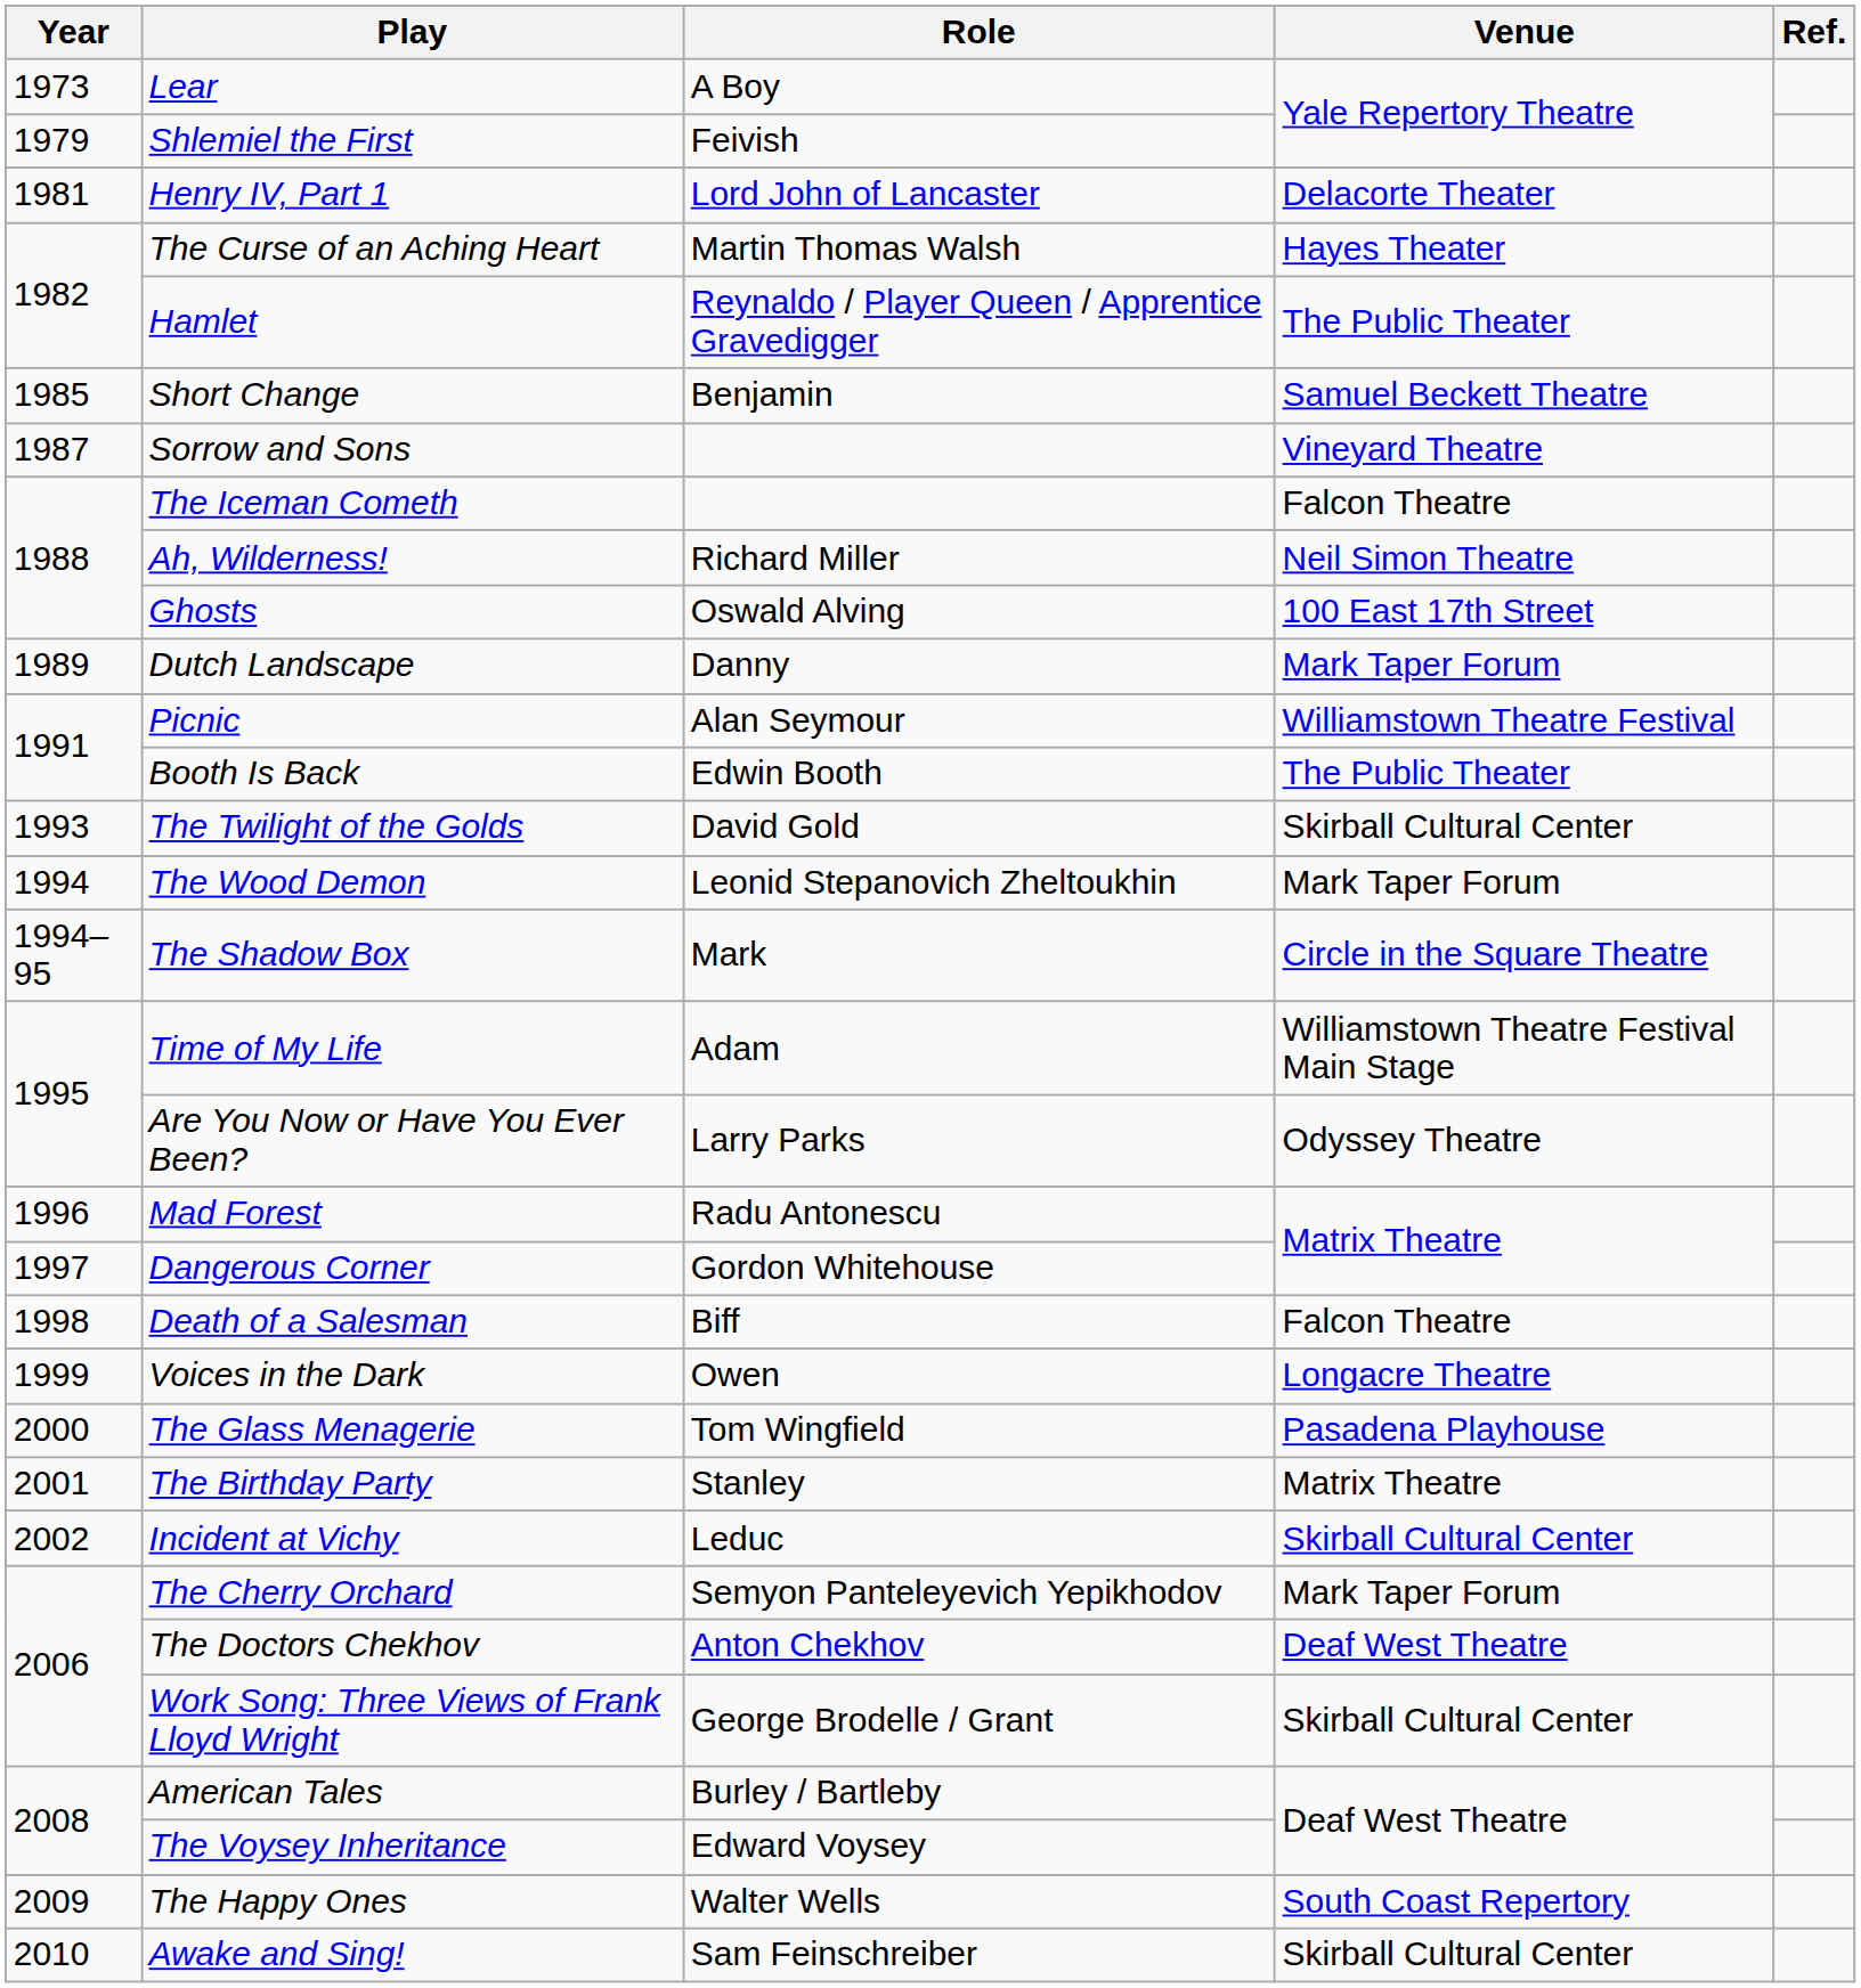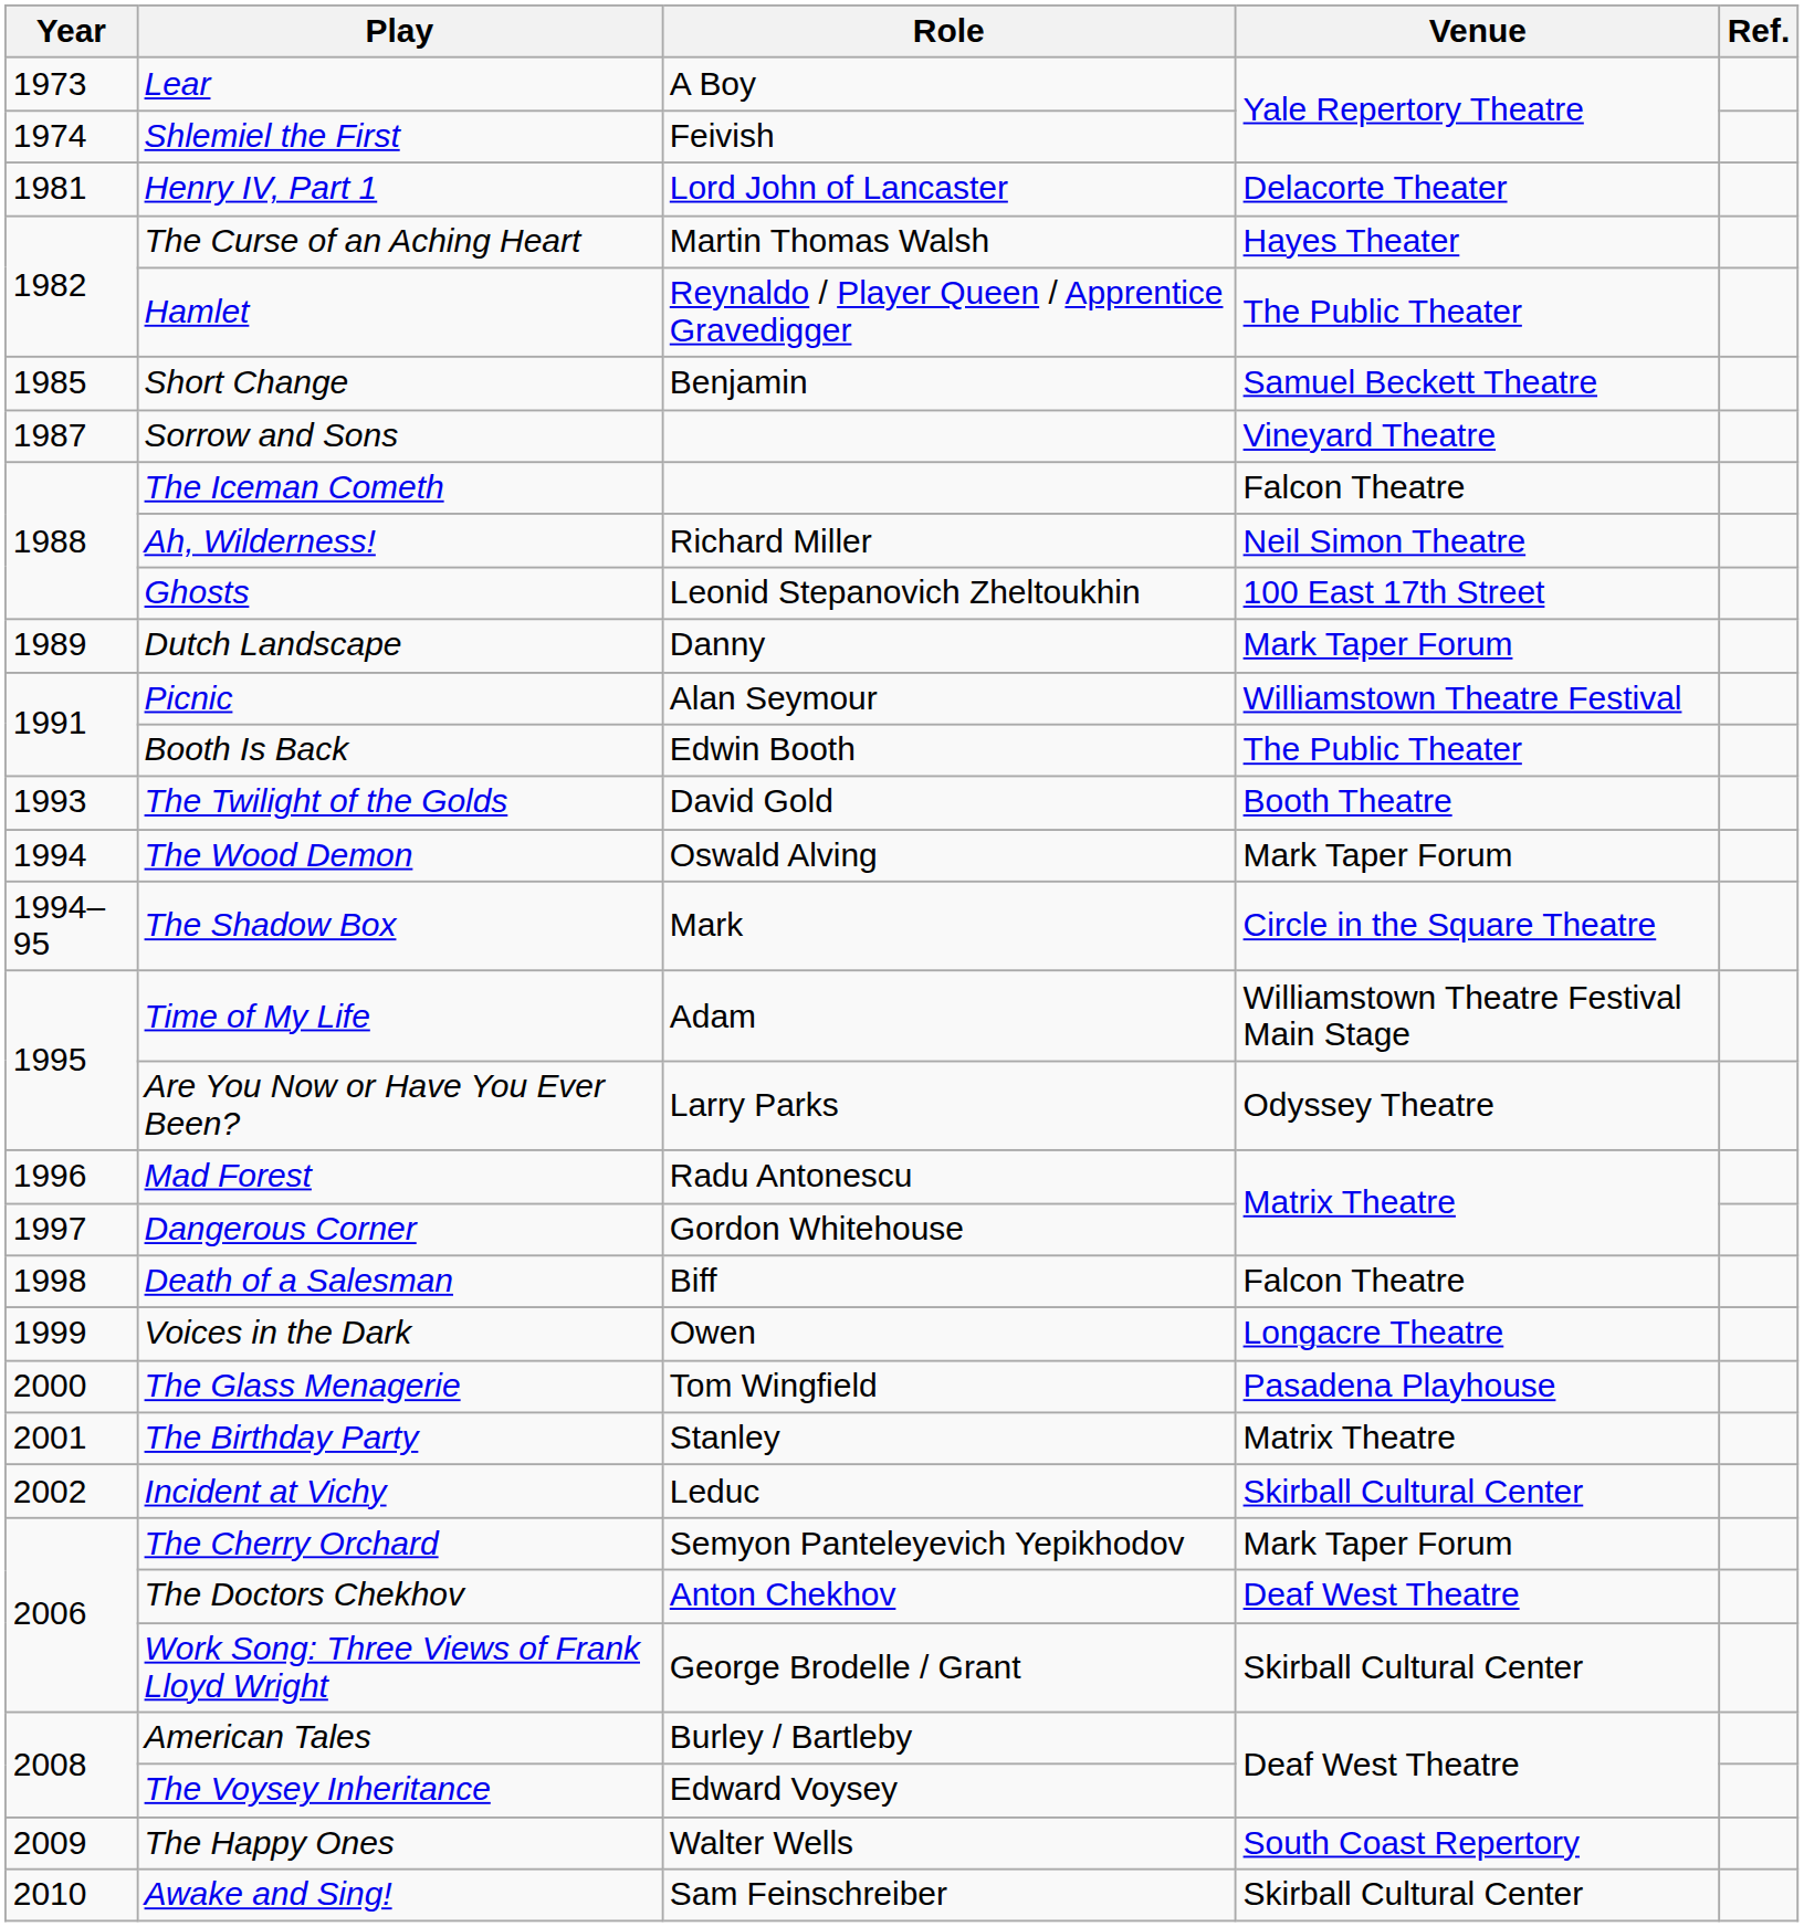 <table class="wikitable sortable">
 <tr>
 <th>Year</th>
 <th>Play</th>
 <th>Role</th>
 <th>Venue</th>
 <th>Ref.</th>
 </tr>
 <tr>
 <td>1973</td>
 <td><em><a href='#'>Lear</a></em></td>
 <td>A Boy</td>
 <td rowspan="2"><a href='#'>Yale Repertory Theatre</a></td>
 <td></td>
 </tr>
 <tr>
-<td>1979</td>
+<td>1974</td>
 <td><em><a href='#'>Shlemiel the First</a></em></td>
 <td>Feivish</td>
 <td></td>
 </tr>
 <tr>
 <td>1981</td>
 <td><em><a href='#'>Henry IV, Part 1</a></em></td>
 <td><a href='#'>Lord John of Lancaster</a></td>
 <td><a href='#'>Delacorte Theater</a></td>
 <td></td>
 </tr>
 <tr>
 <td rowspan="2">1982</td>
 <td><em>The Curse of an Aching Heart</em></td>
 <td>Martin Thomas Walsh</td>
 <td><a href='#'>Hayes Theater</a></td>
 <td></td>
 </tr>
 <tr>
 <td><em><a href='#'>Hamlet</a></em></td>
 <td><a href='#'>Reynaldo</a> / <a href='#'>Player Queen</a> / <a href='#'>Apprentice Gravedigger</a></td>
 <td><a href='#'>The Public Theater</a></td>
 <td></td>
 </tr>
 <tr>
 <td>1985</td>
 <td><em>Short Change</em></td>
 <td>Benjamin</td>
 <td><a href='#'>Samuel Beckett Theatre</a></td>
 <td></td>
 </tr>
 <tr>
 <td>1987</td>
 <td><em>Sorrow and Sons</em></td>
 <td></td>
 <td><a href='#'>Vineyard Theatre</a></td>
 <td></td>
 </tr>
 <tr>
 <td rowspan="3">1988</td>
 <td><em><a href='#'>The Iceman Cometh</a></em></td>
 <td></td>
 <td>Falcon Theatre</td>
 <td></td>
 </tr>
 <tr>
 <td><em><a href='#'>Ah, Wilderness!</a></em></td>
 <td>Richard Miller</td>
 <td><a href='#'>Neil Simon Theatre</a></td>
 <td></td>
 </tr>
 <tr>
 <td><em><a href='#'>Ghosts</a></em></td>
-<td>Oswald Alving</td>
+<td>Leonid Stepanovich Zheltoukhin</td>
 <td><a href='#'>100 East 17th Street</a></td>
 <td></td>
 </tr>
 <tr>
 <td>1989</td>
 <td><em>Dutch Landscape</em></td>
 <td>Danny</td>
 <td><a href='#'>Mark Taper Forum</a></td>
 <td></td>
 </tr>
 <tr>
 <td rowspan="2">1991</td>
 <td><em><a href='#'>Picnic</a></em></td>
 <td>Alan Seymour</td>
 <td><a href='#'>Williamstown Theatre Festival</a></td>
 <td></td>
 </tr>
 <tr>
 <td><em>Booth Is Back</em></td>
 <td>Edwin Booth</td>
 <td><a href='#'>The Public Theater</a></td>
 <td></td>
 </tr>
 <tr>
 <td>1993</td>
 <td><em><a href='#'>The Twilight of the Golds</a></em></td>
 <td>David Gold</td>
-<td>Skirball Cultural Center</td>
+<td><a href='#'>Booth Theatre</a></td>
 <td></td>
 </tr>
 <tr>
 <td>1994</td>
 <td><em><a href='#'>The Wood Demon</a></em></td>
-<td>Leonid Stepanovich Zheltoukhin</td>
+<td>Oswald Alving</td>
 <td>Mark Taper Forum</td>
 <td></td>
 </tr>
 <tr>
 <td>1994–95</td>
 <td><em><a href='#'>The Shadow Box</a></em></td>
 <td>Mark</td>
 <td><a href='#'>Circle in the Square Theatre</a></td>
 <td></td>
 </tr>
 <tr>
 <td rowspan="2">1995</td>
 <td><em><a href='#'>Time of My Life</a></em></td>
 <td>Adam</td>
 <td>Williamstown Theatre Festival Main Stage</td>
 <td></td>
 </tr>
 <tr>
 <td><em>Are You Now or Have You Ever Been?</em></td>
 <td>Larry Parks</td>
 <td>Odyssey Theatre</td>
 <td></td>
 </tr>
 <tr>
 <td>1996</td>
 <td><em><a href='#'>Mad Forest</a></em></td>
 <td>Radu Antonescu</td>
 <td rowspan="2"><a href='#'>Matrix Theatre</a></td>
 <td></td>
 </tr>
 <tr>
 <td>1997</td>
 <td><em><a href='#'>Dangerous Corner</a></em></td>
 <td>Gordon Whitehouse</td>
 <td></td>
 </tr>
 <tr>
 <td>1998</td>
 <td><em><a href='#'>Death of a Salesman</a></em></td>
 <td>Biff</td>
 <td>Falcon Theatre</td>
 <td></td>
 </tr>
 <tr>
 <td>1999</td>
 <td><em>Voices in the Dark</em></td>
 <td>Owen</td>
 <td><a href='#'>Longacre Theatre</a></td>
 <td></td>
 </tr>
 <tr>
 <td>2000</td>
 <td><em><a href='#'>The Glass Menagerie</a></em></td>
 <td>Tom Wingfield</td>
 <td><a href='#'>Pasadena Playhouse</a></td>
 <td></td>
 </tr>
 <tr>
 <td>2001</td>
 <td><em><a href='#'>The Birthday Party</a></em></td>
 <td>Stanley</td>
 <td>Matrix Theatre</td>
 <td></td>
 </tr>
 <tr>
 <td>2002</td>
 <td><em><a href='#'>Incident at Vichy</a></em></td>
 <td>Leduc</td>
 <td><a href='#'>Skirball Cultural Center</a></td>
 <td></td>
 </tr>
 <tr>
 <td rowspan="3">2006</td>
 <td><em><a href='#'>The Cherry Orchard</a></em></td>
 <td>Semyon Panteleyevich Yepikhodov</td>
 <td>Mark Taper Forum</td>
 <td></td>
 </tr>
 <tr>
 <td><em>The Doctors Chekhov</em></td>
 <td><a href='#'>Anton Chekhov</a></td>
 <td><a href='#'>Deaf West Theatre</a></td>
 <td></td>
 </tr>
 <tr>
 <td><em><a href='#'>Work Song: Three Views of Frank Lloyd Wright</a></em></td>
 <td>George Brodelle / Grant</td>
 <td>Skirball Cultural Center</td>
 <td></td>
 </tr>
 <tr>
 <td rowspan="2">2008</td>
 <td><em>American Tales</em></td>
 <td>Burley / Bartleby</td>
 <td rowspan="2">Deaf West Theatre</td>
 <td></td>
 </tr>
 <tr>
 <td><em><a href='#'>The Voysey Inheritance</a></em></td>
 <td>Edward Voysey</td>
 <td></td>
 </tr>
 <tr>
 <td>2009</td>
 <td><em>The Happy Ones</em></td>
 <td>Walter Wells</td>
 <td><a href='#'>South Coast Repertory</a></td>
 <td></td>
 </tr>
 <tr>
 <td>2010</td>
 <td><em><a href='#'>Awake and Sing!</a></em></td>
 <td>Sam Feinschreiber</td>
 <td>Skirball Cultural Center</td>
 <td></td>
 </tr>
 </table>
